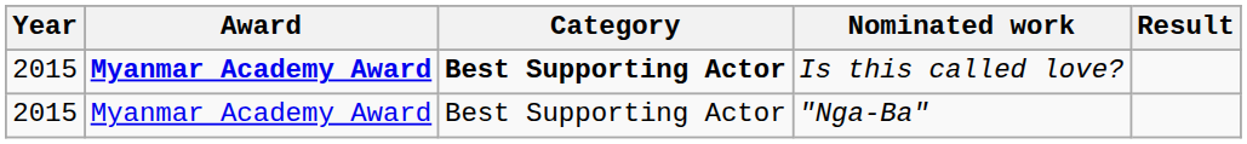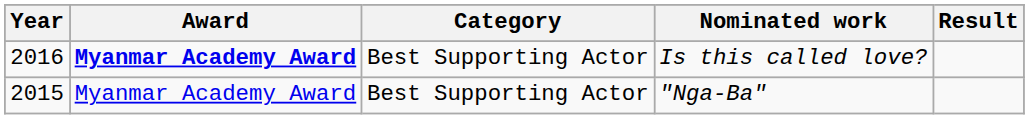 <table class="wikitable" style="font-size: 95%">
 <tr>
 <th>Year</th>
 <th>Award</th>
 <th>Category</th>
 <th>Nominated work</th>
 <th>Result</th>
 </tr>
 <tr>
-<td>2015</td>
+<td>2016</td>
 <td><strong><a href='#'>Myanmar Academy Award</a></strong></td>
-<td><strong>Best Supporting Actor</strong></td>
+<td>Best Supporting Actor</td>
 <td><em>Is this called love?</em></td>
 <td></td>
 </tr>
 <tr>
 <td>2015</td>
 <td><a href='#'>Myanmar Academy Award</a></td>
 <td>Best Supporting Actor</td>
 <td><em>"Nga-Ba"</em></td>
 <td></td>
 </tr>
 </table>
